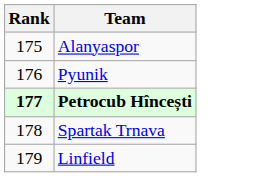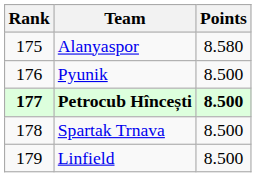 <table class="wikitable" style="text-align: center;">
 <tr>
 <th>Rank</th>
 <th>Team</th>
+<th>Points</th>
 </tr>
 <tr>
 <td>175</td>
 <td align="left"> <a href='#'>Alanyaspor</a></td>
+<td>8.580</td>
 </tr>
 <tr>
 <td>176</td>
 <td align="left"> <a href='#'>Pyunik</a></td>
+<td>8.500</td>
 </tr>
 <tr bgcolor="#DDFFDD">
 <td><strong>177</strong></td>
 <td align="left"> <strong>Petrocub Hîncești</strong></td>
+<td><strong>8.500</strong></td>
 </tr>
 <tr>
 <td>178</td>
 <td align="left"> <a href='#'>Spartak Trnava</a></td>
+<td>8.500</td>
 </tr>
 <tr>
 <td>179</td>
 <td align="left"> <a href='#'>Linfield</a></td>
+<td>8.500</td>
 </tr>
 </table>
